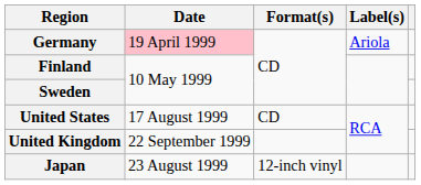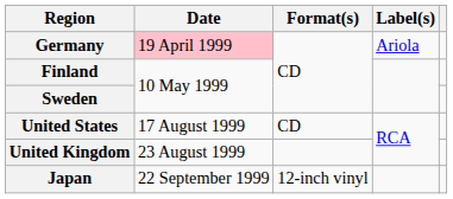 <table class="wikitable plainrowheaders">
 <tr>
 <th scope="col">Region</th>
 <th scope="col">Date</th>
 <th scope="col">Format(s)</th>
 <th scope="col">Label(s)</th>
 <th scope="col"></th>
 </tr>
 <tr>
 <th scope="row">Germany</th>
 <td style="background: pink;">19 April 1999</td>
 <td rowspan="3">CD</td>
 <td><a href='#'>Ariola</a></td>
 <td></td>
 </tr>
 <tr>
 <th scope="row">Finland</th>
 <td rowspan="2">10 May 1999</td>
 <td rowspan="2"></td>
 <td></td>
 </tr>
 <tr>
 <th scope="row">Sweden</th>
 <td></td>
 </tr>
 <tr>
 <th scope="row">United States</th>
 <td>17 August 1999</td>
 <td>CD</td>
 <td rowspan="2"><a href='#'>RCA</a></td>
 <td></td>
 </tr>
 <tr>
 <th scope="row">United Kingdom</th>
-<td>22 September 1999</td>
+<td>23 August 1999</td>
 <td></td>
 <td></td>
 </tr>
 <tr>
 <th scope="row">Japan</th>
-<td>23 August 1999</td>
+<td>22 September 1999</td>
 <td>12-inch vinyl</td>
 <td></td>
 <td></td>
 </tr>
 </table>
